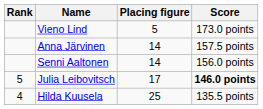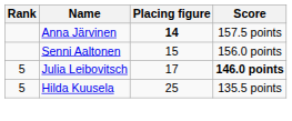 <table class="wikitable" style="text-align:center">
 <tr>
 <th>Rank</th>
 <th>Name</th>
 <th>Placing figure</th>
 <th>Score</th>
 </tr>
 <tr>
 <td></td>
-<td align=left><a href='#'>Vieno Lind</a></td>
-<td>5</td>
-<td>173.0 points</td>
-</tr>
-<tr>
-<td></td>
 <td align=left><a href='#'>Anna Järvinen</a></td>
-<td>14</td>
+<td><strong>14</strong></td>
 <td>157.5 points</td>
 </tr>
 <tr>
 <td></td>
 <td align=left><a href='#'>Senni Aaltonen</a></td>
-<td>14</td>
+<td>15</td>
 <td>156.0 points</td>
 </tr>
 <tr>
 <td>5</td>
 <td align=left><a href='#'>Julia Leibovitsch</a></td>
 <td>17</td>
 <td><strong>146.0 points</strong></td>
 </tr>
 <tr>
-<td>4</td>
+<td>5</td>
 <td align=left><a href='#'>Hilda Kuusela</a></td>
 <td>25</td>
 <td>135.5 points</td>
 </tr>
 </table>
